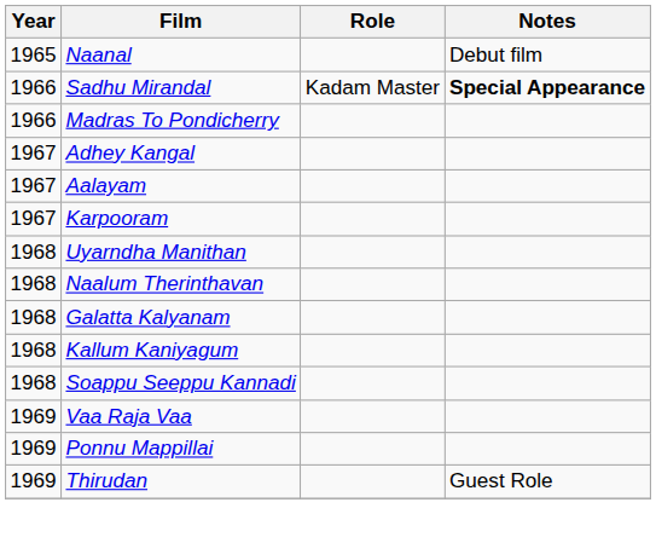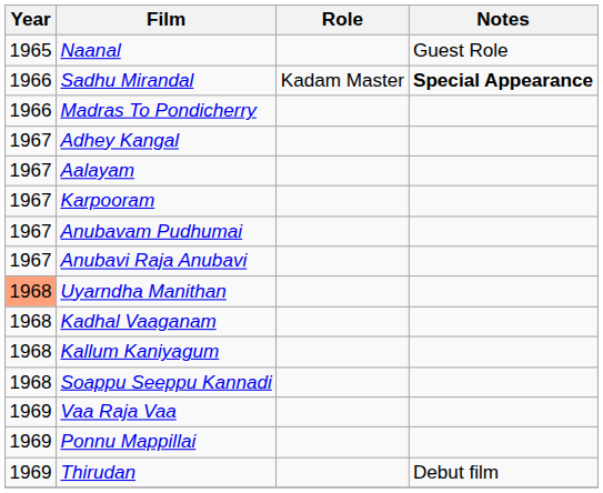 <table class="wikitable sortable">
 <tr>
 <th>Year</th>
 <th>Film</th>
 <th>Role</th>
 <th>Notes</th>
 </tr>
 <tr>
 <td>1965</td>
 <td><a href='#'><em>Naanal</em></a></td>
 <td></td>
-<td>Debut film</td>
+<td>Guest Role</td>
 </tr>
 <tr>
 <td>1966</td>
 <td><em><a href='#'>Sadhu Mirandal</a></em></td>
 <td>Kadam Master</td>
 <td><strong>Special Appearance</strong></td>
 </tr>
 <tr>
 <td>1966</td>
 <td><a href='#'><em>Madras To Pondicherry</em></a></td>
 <td></td>
 <td></td>
 </tr>
 <tr>
 <td>1967</td>
 <td><em><a href='#'>Adhey Kangal</a></em></td>
 <td></td>
 <td></td>
 </tr>
 <tr>
 <td>1967</td>
 <td><em><a href='#'>Aalayam</a></em></td>
 <td></td>
 <td></td>
 </tr>
 <tr>
 <td>1967</td>
 <td><em><a href='#'>Karpooram</a></em></td>
 <td></td>
 <td></td>
 </tr>
 <tr>
-<td>1968</td>
+<td>1967</td>
+<td><em><a href='#'>Anubavam Pudhumai</a></em></td>
+<td></td>
+<td></td>
+</tr>
+<tr>
+<td>1967</td>
+<td><em><a href='#'>Anubavi Raja Anubavi</a></em></td>
+<td></td>
+<td></td>
+</tr>
+<tr>
+<td style="background: lightsalmon;">1968</td>
 <td><em><a href='#'>Uyarndha Manithan</a></em></td>
 <td></td>
 <td></td>
 </tr>
 <tr>
 <td>1968</td>
-<td><em><a href='#'>Naalum Therinthavan</a></em></td>
-<td></td>
-<td></td>
-</tr>
-<tr>
-<td>1968</td>
-<td><em><a href='#'>Galatta Kalyanam</a></em></td>
+<td><em><a href='#'>Kadhal Vaaganam</a></em></td>
 <td></td>
 <td></td>
 </tr>
 <tr>
 <td>1968</td>
 <td><em><a href='#'>Kallum Kaniyagum</a></em></td>
 <td></td>
 <td></td>
 </tr>
 <tr>
 <td>1968</td>
 <td><em><a href='#'>Soappu Seeppu Kannadi</a></em></td>
 <td></td>
 <td></td>
 </tr>
 <tr>
 <td>1969</td>
 <td><em><a href='#'>Vaa Raja Vaa</a></em></td>
 <td></td>
 <td></td>
 </tr>
 <tr>
 <td>1969</td>
 <td><em><a href='#'>Ponnu Mappillai</a></em></td>
 <td></td>
 <td></td>
 </tr>
 <tr>
 <td>1969</td>
 <td><em><a href='#'>Thirudan</a></em></td>
 <td></td>
-<td>Guest Role</td>
+<td>Debut film</td>
 </tr>
 <tr>
 </tr>
 </table>
